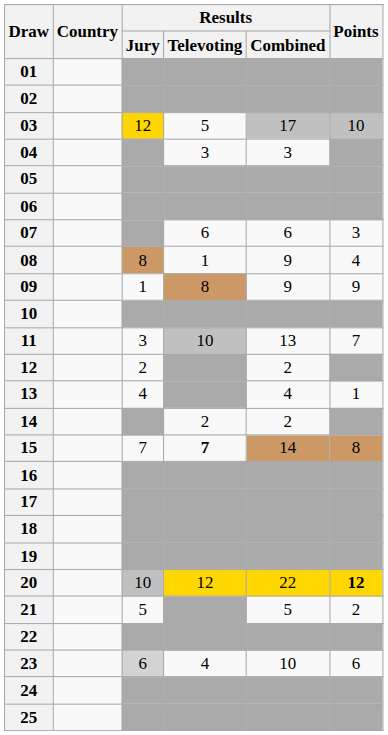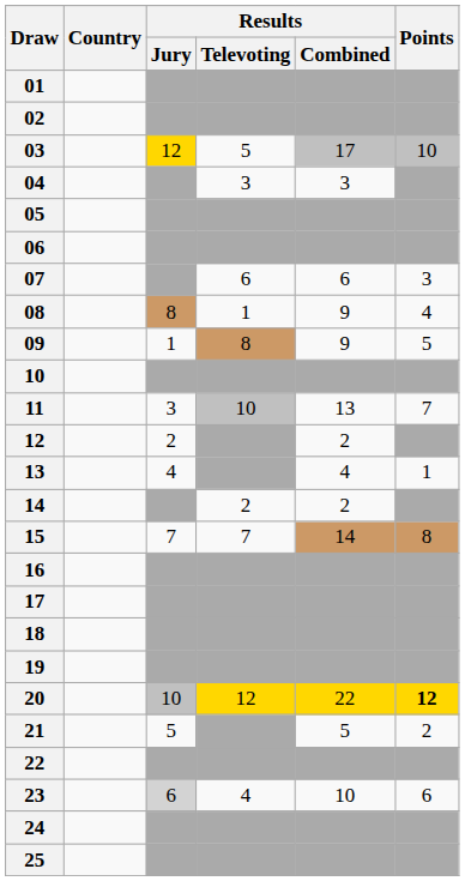 <table class="sortable wikitable collapsible plainrowheaders" style="text-align:center;">
 <tr>
 </tr>
 <tr>
 <th scope="col" rowspan="2">Draw</th>
 <th scope="col" rowspan="2">Country</th>
 <th scope="col" colspan="3">Results</th>
 <th scope="col" rowspan="2">Points</th>
 </tr>
 <tr>
 <th scope="col">Jury</th>
 <th scope="col">Televoting</th>
 <th scope="col">Combined</th>
 </tr>
 <tr>
 <th scope="row" style="text-align:center;">01</th>
 <td style="text-align:left;"></td>
 <td style="background:#AAAAAA;"></td>
 <td style="background:#AAAAAA;"></td>
 <td style="background:#AAAAAA;"></td>
 <td style="background:#AAAAAA;"></td>
 </tr>
 <tr>
 <th scope="row" style="text-align:center;">02</th>
 <td style="text-align:left;"></td>
 <td style="background:#AAAAAA;"></td>
 <td style="background:#AAAAAA;"></td>
 <td style="background:#AAAAAA;"></td>
 <td style="background:#AAAAAA;"></td>
 </tr>
 <tr>
 <th scope="row" style="text-align:center;">03</th>
 <td style="text-align:left;"></td>
 <td style="background:gold;">12</td>
 <td>5</td>
 <td style="background:silver;">17</td>
 <td style="background:silver;">10</td>
 </tr>
 <tr>
 <th scope="row" style="text-align:center;">04</th>
 <td style="text-align:left;"></td>
 <td style="background:#AAAAAA;"></td>
 <td>3</td>
 <td>3</td>
 <td style="background:#AAAAAA;"></td>
 </tr>
 <tr>
 <th scope="row" style="text-align:center;">05</th>
 <td style="text-align:left;"></td>
 <td style="background:#AAAAAA;"></td>
 <td style="background:#AAAAAA;"></td>
 <td style="background:#AAAAAA;"></td>
 <td style="background:#AAAAAA;"></td>
 </tr>
 <tr>
 <th scope="row" style="text-align:center;">06</th>
 <td style="text-align:left;"></td>
 <td style="background:#AAAAAA;"></td>
 <td style="background:#AAAAAA;"></td>
 <td style="background:#AAAAAA;"></td>
 <td style="background:#AAAAAA;"></td>
 </tr>
 <tr>
 <th scope="row" style="text-align:center;">07</th>
 <td style="text-align:left;"></td>
 <td style="background:#AAAAAA;"></td>
 <td>6</td>
 <td>6</td>
 <td>3</td>
 </tr>
 <tr>
 <th scope="row" style="text-align:center;">08</th>
 <td style="text-align:left;"></td>
 <td style="background:#CC9966;">8</td>
 <td>1</td>
 <td>9</td>
 <td>4</td>
 </tr>
 <tr>
 <th scope="row" style="text-align:center;">09</th>
 <td style="text-align:left;"></td>
 <td>1</td>
 <td style="background:#CC9966;">8</td>
 <td>9</td>
-<td>9</td>
+<td>5</td>
 </tr>
 <tr class="sortbottom">
 <th scope="row" style="text-align:center;">10</th>
 <td style="text-align:left;"></td>
 <td style="background:#AAAAAA;"></td>
 <td style="background:#AAAAAA;"></td>
 <td style="background:#AAAAAA;"></td>
 <td style="background:#AAAAAA;"></td>
 </tr>
 <tr>
 <th scope="row" style="text-align:center;">11</th>
 <td style="text-align:left;"></td>
 <td>3</td>
 <td style="background:silver;">10</td>
 <td>13</td>
 <td>7</td>
 </tr>
 <tr>
 <th scope="row" style="text-align:center;">12</th>
 <td style="text-align:left;"></td>
 <td>2</td>
 <td style="background:#AAAAAA;"></td>
 <td>2</td>
 <td style="background:#AAAAAA;"></td>
 </tr>
 <tr>
 <th scope="row" style="text-align:center;">13</th>
 <td style="text-align:left;"></td>
 <td>4</td>
 <td style="background:#AAAAAA;"></td>
 <td>4</td>
 <td>1</td>
 </tr>
 <tr>
 <th scope="row" style="text-align:center;">14</th>
 <td style="text-align:left;"></td>
 <td style="background:#AAAAAA;"></td>
 <td>2</td>
 <td>2</td>
 <td style="background:#AAAAAA;"></td>
 </tr>
 <tr>
 <th scope="row" style="text-align:center;">15</th>
 <td style="text-align:left;"></td>
 <td>7</td>
-<td><strong>7</strong></td>
+<td>7</td>
 <td style="background:#CC9966;">14</td>
 <td style="background:#CC9966;">8</td>
 </tr>
 <tr>
 <th scope="row" style="text-align:center;">16</th>
 <td style="text-align:left;"></td>
 <td style="background:#AAAAAA;"></td>
 <td style="background:#AAAAAA;"></td>
 <td style="background:#AAAAAA;"></td>
 <td style="background:#AAAAAA;"></td>
 </tr>
 <tr>
 <th scope="row" style="text-align:center;">17</th>
 <td style="text-align:left;"></td>
 <td style="background:#AAAAAA;"></td>
 <td style="background:#AAAAAA;"></td>
 <td style="background:#AAAAAA;"></td>
 <td style="background:#AAAAAA;"></td>
 </tr>
 <tr>
 <th scope="row" style="text-align:center;">18</th>
 <td style="text-align:left;"></td>
 <td style="background:#AAAAAA;"></td>
 <td style="background:#AAAAAA;"></td>
 <td style="background:#AAAAAA;"></td>
 <td style="background:#AAAAAA;"></td>
 </tr>
 <tr>
 <th scope="row" style="text-align:center;">19</th>
 <td style="text-align:left;"></td>
 <td style="background:#AAAAAA;"></td>
 <td style="background:#AAAAAA;"></td>
 <td style="background:#AAAAAA;"></td>
 <td style="background:#AAAAAA;"></td>
 </tr>
 <tr>
 <th scope="row" style="text-align:center;">20</th>
 <td style="text-align:left;"></td>
 <td style="background:silver;">10</td>
 <td style="background:gold;">12</td>
 <td style="background:gold;">22</td>
 <td style="background:gold;"><strong>12</strong></td>
 </tr>
 <tr>
 <th scope="row" style="text-align:center;">21</th>
 <td style="text-align:left;"></td>
 <td>5</td>
 <td style="background:#AAAAAA;"></td>
 <td>5</td>
 <td>2</td>
 </tr>
 <tr>
 <th scope="row" style="text-align:center;">22</th>
 <td style="text-align:left;"></td>
 <td style="background:#AAAAAA;"></td>
 <td style="background:#AAAAAA;"></td>
 <td style="background:#AAAAAA;"></td>
 <td style="background:#AAAAAA;"></td>
 </tr>
 <tr>
 <th scope="row" style="text-align:center;">23</th>
 <td style="text-align:left;"></td>
 <td style="background: lightgrey;">6</td>
 <td>4</td>
 <td>10</td>
 <td>6</td>
 </tr>
 <tr>
 <th scope="row" style="text-align:center;">24</th>
 <td style="text-align:left;"></td>
 <td style="background:#AAAAAA;"></td>
 <td style="background:#AAAAAA;"></td>
 <td style="background:#AAAAAA;"></td>
 <td style="background:#AAAAAA;"></td>
 </tr>
 <tr>
 <th scope="row" style="text-align:center;">25</th>
 <td style="text-align:left;"></td>
 <td style="background:#AAAAAA;"></td>
 <td style="background:#AAAAAA;"></td>
 <td style="background:#AAAAAA;"></td>
 <td style="background:#AAAAAA;"></td>
 </tr>
 </table>
